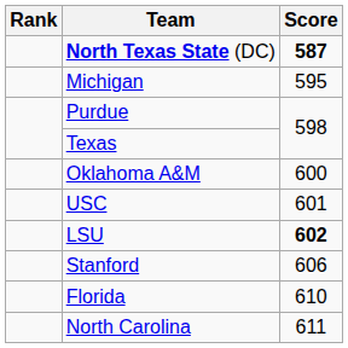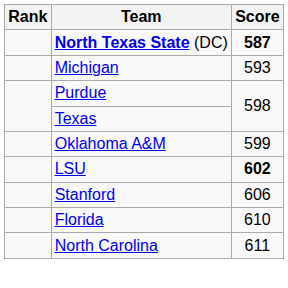 <table class="wikitable sortable" style="text-align:center">
 <tr>
 <th dat-sort-type=number>Rank</th>
 <th>Team</th>
 <th>Score</th>
 </tr>
 <tr>
 <td></td>
 <td align=left><strong><a href='#'>North Texas State</a></strong> (DC)</td>
 <td><strong>587</strong></td>
 </tr>
 <tr>
 <td></td>
 <td align=left><a href='#'>Michigan</a></td>
-<td>595</td>
+<td>593</td>
 </tr>
 <tr>
 <td rowspan=2></td>
 <td align=left><a href='#'>Purdue</a></td>
 <td rowspan=2>598</td>
 </tr>
 <tr>
 <td align=left><a href='#'>Texas</a></td>
 </tr>
 <tr>
 <td></td>
 <td align=left><a href='#'>Oklahoma A&M</a></td>
-<td>600</td>
-</tr>
-<tr>
-<td></td>
-<td align=left><a href='#'>USC</a></td>
-<td>601</td>
+<td>599</td>
 </tr>
 <tr>
 <td></td>
 <td align=left><a href='#'>LSU</a></td>
 <td><strong>602</strong></td>
 </tr>
 <tr>
 <td></td>
 <td align=left><a href='#'>Stanford</a></td>
 <td>606</td>
 </tr>
 <tr>
 <td></td>
 <td align=left><a href='#'>Florida</a></td>
 <td>610</td>
 </tr>
 <tr>
 <td></td>
 <td align=left><a href='#'>North Carolina</a></td>
 <td>611</td>
 </tr>
 </table>
